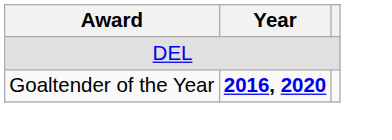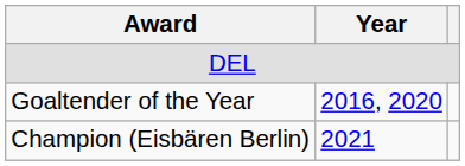 <table class="wikitable">
 <tr>
 <th>Award</th>
 <th>Year</th>
 <th></th>
 </tr>
 <tr ALIGN="center" bgcolor="#e0e0e0">
 <td colspan="3"><a href='#'>DEL</a></td>
 </tr>
 <tr>
 <td>Goaltender of the Year</td>
-<td><strong><a href='#'>2016</a>, <a href='#'>2020</a></strong></td>
+<td><a href='#'>2016</a>, <a href='#'>2020</a></td>
+<td></td>
+</tr>
+<tr>
+<td>Champion (Eisbären Berlin)</td>
+<td><a href='#'>2021</a></td>
 <td></td>
 </tr>
 </table>
